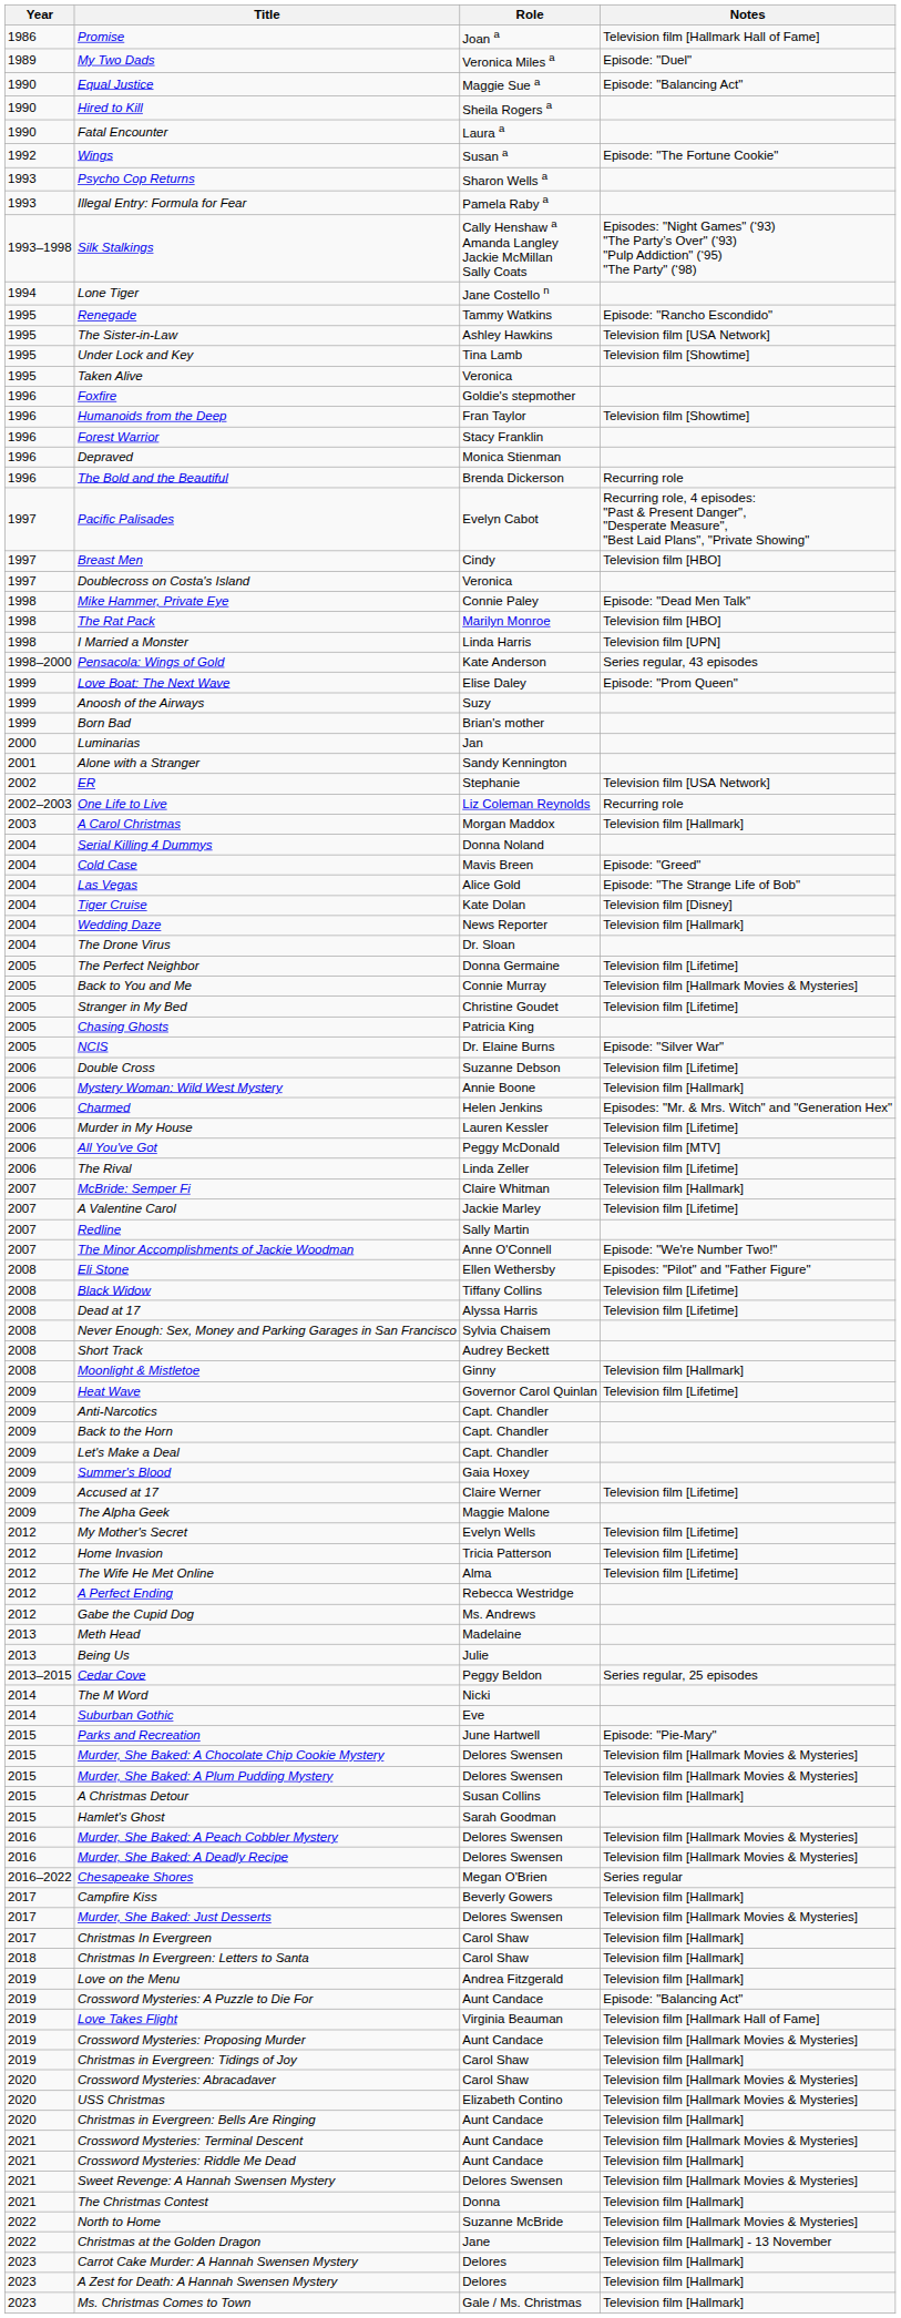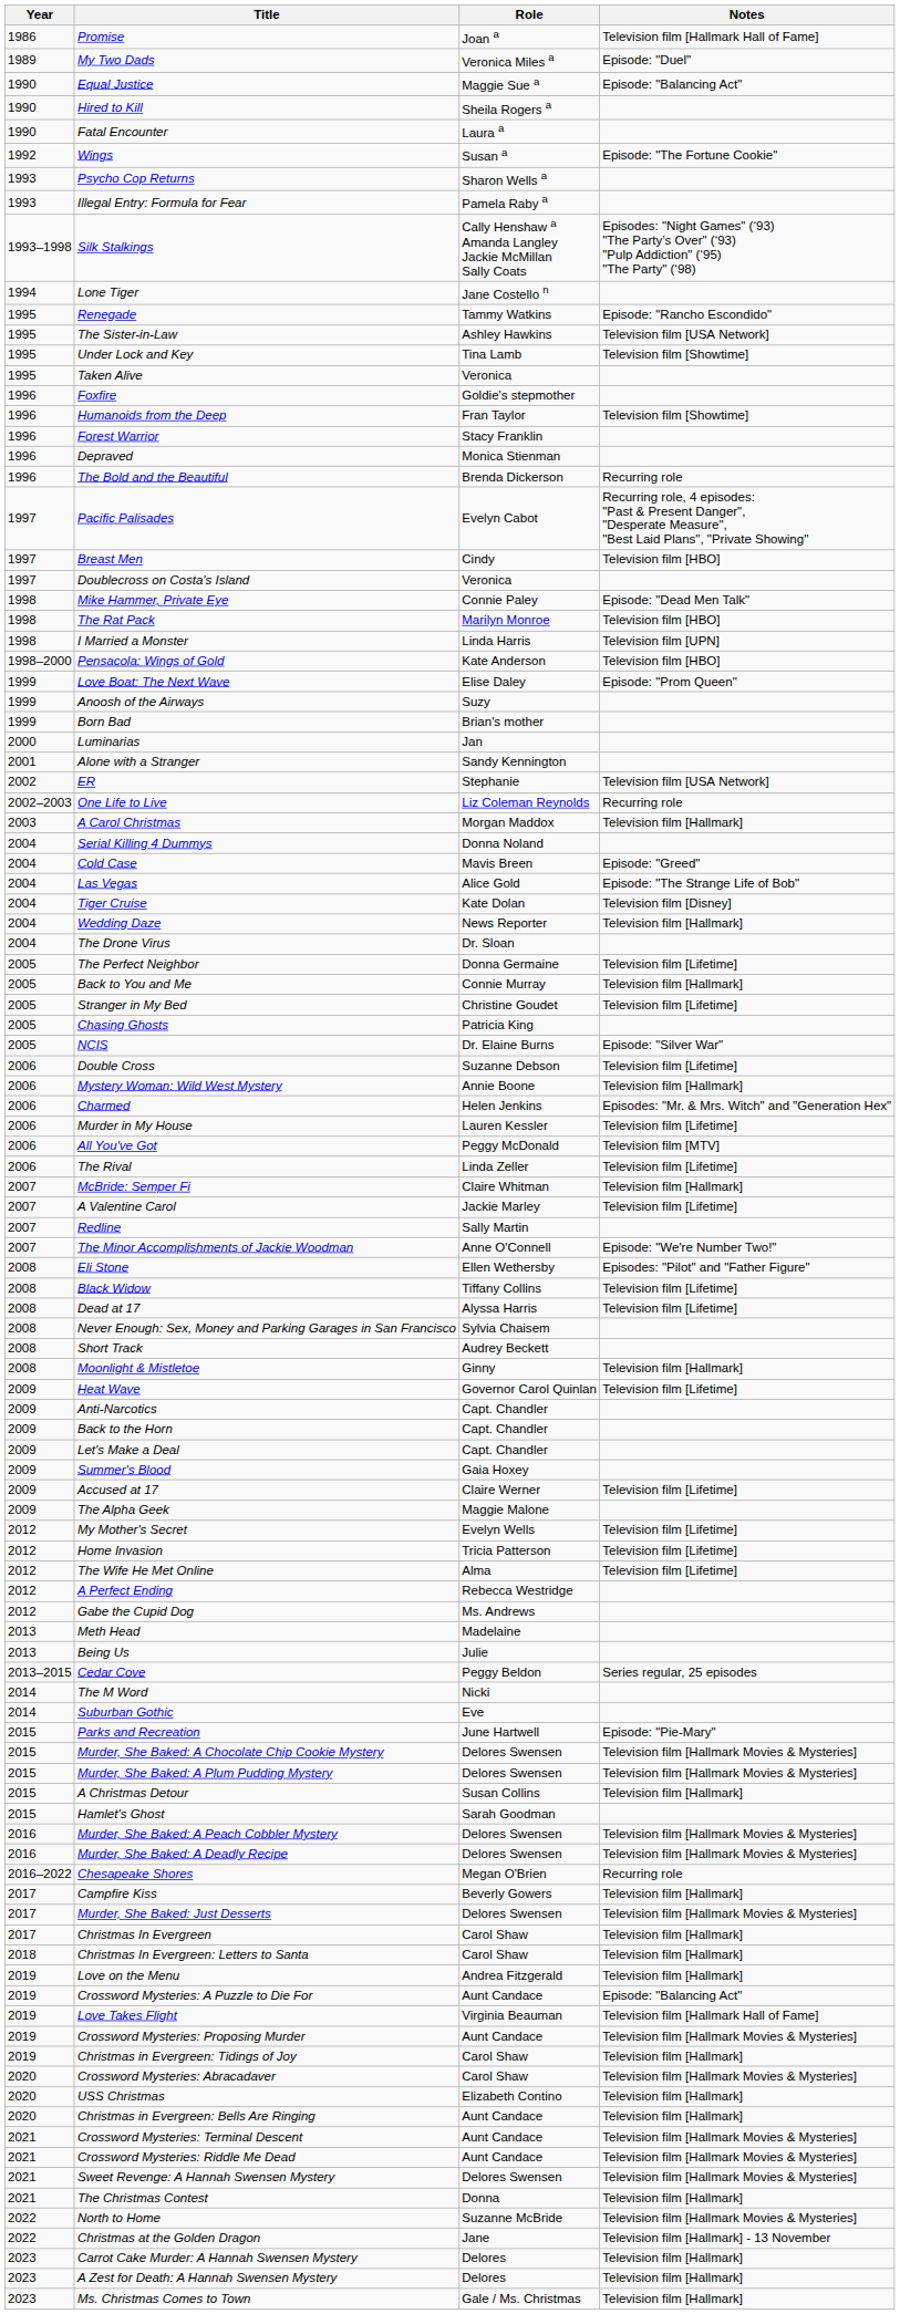 <table class="wikitable sortable mw-collapsible">
 <tr>
 <th>Year</th>
 <th>Title</th>
 <th>Role</th>
 <th class="unsortable">Notes</th>
 </tr>
 <tr>
 <td>1986</td>
 <td><em><a href='#'>Promise</a></em></td>
 <td>Joan <sup>a</sup></td>
 <td>Television film [Hallmark Hall of Fame]</td>
 </tr>
 <tr>
 <td>1989</td>
 <td><em><a href='#'>My Two Dads</a></em></td>
 <td>Veronica Miles <sup>a</sup></td>
 <td>Episode: "Duel"</td>
 </tr>
 <tr>
 <td>1990</td>
 <td><em><a href='#'>Equal Justice</a></em></td>
 <td>Maggie Sue  <sup>a</sup></td>
 <td>Episode: "Balancing Act"</td>
 </tr>
 <tr>
 <td>1990</td>
 <td><em><a href='#'>Hired to Kill</a></em></td>
 <td>Sheila Rogers  <sup>a</sup></td>
 <td></td>
 </tr>
 <tr>
 <td>1990</td>
 <td><em>Fatal Encounter</em></td>
 <td>Laura  <sup>a</sup></td>
 <td></td>
 </tr>
 <tr>
 <td>1992</td>
 <td><em><a href='#'>Wings</a></em></td>
 <td>Susan  <sup>a</sup></td>
 <td>Episode: "The Fortune Cookie"</td>
 </tr>
 <tr>
 <td>1993</td>
 <td><em><a href='#'>Psycho Cop Returns</a></em></td>
 <td>Sharon Wells  <sup>a</sup></td>
 <td></td>
 </tr>
 <tr>
 <td>1993</td>
 <td><em>Illegal Entry: Formula for Fear</em></td>
 <td>Pamela Raby  <sup>a</sup></td>
 <td></td>
 </tr>
 <tr>
 <td>1993–1998</td>
 <td><em><a href='#'>Silk Stalkings</a></em></td>
 <td>Cally Henshaw  <sup>a</sup><br>Amanda Langley<br>Jackie McMillan<br>Sally Coats</td>
 <td>Episodes: "Night Games" (‘93)<br>"The Party’s Over" (‘93)<br>"Pulp Addiction" (‘95)<br>"The Party" (‘98)</td>
 </tr>
 <tr>
 <td>1994</td>
 <td><em>Lone Tiger</em></td>
 <td>Jane Costello  <sup>n</sup></td>
 <td></td>
 </tr>
 <tr>
 <td>1995</td>
 <td><em><a href='#'>Renegade</a></em></td>
 <td>Tammy Watkins</td>
 <td>Episode: "Rancho Escondido"</td>
 </tr>
 <tr>
 <td>1995</td>
 <td><em>The Sister-in-Law</em></td>
 <td>Ashley Hawkins</td>
 <td>Television film [USA Network]</td>
 </tr>
 <tr>
 <td>1995</td>
 <td><em>Under Lock and Key</em></td>
 <td>Tina Lamb</td>
 <td>Television film [Showtime]</td>
 </tr>
 <tr>
 <td>1995</td>
 <td><em>Taken Alive</em></td>
 <td>Veronica</td>
 <td></td>
 </tr>
 <tr>
 <td>1996</td>
 <td><em><a href='#'>Foxfire</a></em></td>
 <td>Goldie's stepmother</td>
 <td></td>
 </tr>
 <tr>
 <td>1996</td>
 <td><em><a href='#'>Humanoids from the Deep</a></em></td>
 <td>Fran Taylor</td>
 <td>Television film [Showtime]</td>
 </tr>
 <tr>
 <td>1996</td>
 <td><em><a href='#'>Forest Warrior</a></em></td>
 <td>Stacy Franklin</td>
 <td></td>
 </tr>
 <tr>
 <td>1996</td>
 <td><em>Depraved</em></td>
 <td>Monica Stienman</td>
 <td></td>
 </tr>
 <tr>
 <td>1996</td>
 <td><em><a href='#'>The Bold and the Beautiful</a> </em></td>
 <td>Brenda Dickerson</td>
 <td>Recurring role</td>
 </tr>
 <tr>
 <td>1997</td>
 <td><em><a href='#'>Pacific Palisades</a></em></td>
 <td>Evelyn Cabot</td>
 <td>Recurring role, 4 episodes:<br>"Past & Present Danger",<br>"Desperate Measure",<br>"Best Laid Plans", "Private Showing"</td>
 </tr>
 <tr>
 <td>1997</td>
 <td><em><a href='#'>Breast Men</a></em></td>
 <td>Cindy</td>
 <td>Television film [HBO]</td>
 </tr>
 <tr>
 <td>1997</td>
 <td><em>Doublecross on Costa's Island</em></td>
 <td>Veronica</td>
 <td></td>
 </tr>
 <tr>
 <td>1998</td>
 <td><em><a href='#'>Mike Hammer, Private Eye</a></em></td>
 <td>Connie Paley</td>
 <td>Episode: "Dead Men Talk"</td>
 </tr>
 <tr>
 <td>1998</td>
 <td><em><a href='#'>The Rat Pack</a></em></td>
 <td><a href='#'>Marilyn Monroe</a></td>
 <td>Television film [HBO]</td>
 </tr>
 <tr>
 <td>1998</td>
 <td><em>I Married a Monster</em></td>
 <td>Linda Harris</td>
 <td>Television film [UPN]</td>
 </tr>
 <tr>
 <td>1998–2000</td>
 <td><em><a href='#'>Pensacola: Wings of Gold</a></em></td>
 <td>Kate Anderson</td>
-<td>Series regular, 43 episodes</td>
+<td>Television film [HBO]</td>
 </tr>
 <tr>
 <td>1999</td>
 <td><em><a href='#'>Love Boat: The Next Wave</a></em></td>
 <td>Elise Daley</td>
 <td>Episode: "Prom Queen"</td>
 </tr>
 <tr>
 <td>1999</td>
 <td><em>Anoosh of the Airways</em></td>
 <td>Suzy</td>
 <td></td>
 </tr>
 <tr>
 <td>1999</td>
 <td><em>Born Bad</em></td>
 <td>Brian's mother</td>
 <td></td>
 </tr>
 <tr>
 <td>2000</td>
 <td><em>Luminarias</em></td>
 <td>Jan</td>
 <td></td>
 </tr>
 <tr>
 <td>2001</td>
 <td><em>Alone with a Stranger</em></td>
 <td>Sandy Kennington</td>
 <td></td>
 </tr>
 <tr>
 <td>2002</td>
 <td><em><a href='#'>ER</a></em></td>
 <td>Stephanie</td>
 <td>Television film [USA Network]</td>
 </tr>
 <tr>
 <td>2002–2003</td>
 <td><em><a href='#'>One Life to Live</a></em></td>
 <td><a href='#'>Liz Coleman Reynolds</a></td>
 <td>Recurring role</td>
 </tr>
 <tr>
 <td>2003</td>
 <td><em><a href='#'>A Carol Christmas</a></em></td>
 <td>Morgan Maddox</td>
 <td>Television film [Hallmark]</td>
 </tr>
 <tr>
 <td>2004</td>
 <td><em><a href='#'>Serial Killing 4 Dummys</a></em></td>
 <td>Donna Noland</td>
 <td></td>
 </tr>
 <tr>
 <td>2004</td>
 <td><em><a href='#'>Cold Case</a> </em></td>
 <td>Mavis Breen</td>
 <td>Episode: "Greed"</td>
 </tr>
 <tr>
 <td>2004</td>
 <td><em><a href='#'>Las Vegas</a></em></td>
 <td>Alice Gold</td>
 <td>Episode: "The Strange Life of Bob"</td>
 </tr>
 <tr>
 <td>2004</td>
 <td><em><a href='#'>Tiger Cruise</a></em></td>
 <td>Kate Dolan</td>
 <td>Television film [Disney]</td>
 </tr>
 <tr>
 <td>2004</td>
 <td><em><a href='#'>Wedding Daze</a></em></td>
 <td>News Reporter</td>
 <td>Television film [Hallmark]</td>
 </tr>
 <tr>
 <td>2004</td>
 <td><em>The Drone Virus</em></td>
 <td>Dr. Sloan</td>
 <td></td>
 </tr>
 <tr>
 <td>2005</td>
 <td><em>The Perfect Neighbor</em></td>
 <td>Donna Germaine</td>
 <td>Television film [Lifetime]</td>
 </tr>
 <tr>
 <td>2005</td>
 <td><em>Back to You and Me</em></td>
 <td>Connie Murray</td>
-<td>Television film [Hallmark Movies & Mysteries]</td>
+<td>Television film [Hallmark]</td>
 </tr>
 <tr>
 <td>2005</td>
 <td><em>Stranger in My Bed </em></td>
 <td>Christine Goudet</td>
 <td>Television film [Lifetime]</td>
 </tr>
 <tr>
 <td>2005</td>
 <td><em><a href='#'>Chasing Ghosts</a></em></td>
 <td>Patricia King</td>
 <td></td>
 </tr>
 <tr>
 <td>2005</td>
 <td><em><a href='#'>NCIS</a></em></td>
 <td>Dr. Elaine Burns</td>
 <td>Episode: "Silver War"</td>
 </tr>
 <tr>
 <td>2006</td>
 <td><em>Double Cross</em></td>
 <td>Suzanne Debson</td>
 <td>Television film [Lifetime]</td>
 </tr>
 <tr>
 <td>2006</td>
 <td><em><a href='#'>Mystery Woman: Wild West Mystery</a></em></td>
 <td>Annie Boone</td>
 <td>Television film [Hallmark]</td>
 </tr>
 <tr>
 <td>2006</td>
 <td><em><a href='#'>Charmed</a></em></td>
 <td>Helen Jenkins</td>
 <td>Episodes: "Mr. & Mrs. Witch" and "Generation Hex"</td>
 </tr>
 <tr>
 <td>2006</td>
 <td><em>Murder in My House </em></td>
 <td>Lauren Kessler</td>
 <td>Television film [Lifetime]</td>
 </tr>
 <tr>
 <td>2006</td>
 <td><em><a href='#'>All You've Got</a></em></td>
 <td>Peggy McDonald</td>
 <td>Television film [MTV]</td>
 </tr>
 <tr>
 <td>2006</td>
 <td><em>The Rival</em></td>
 <td>Linda Zeller</td>
 <td>Television film [Lifetime]</td>
 </tr>
 <tr>
 <td>2007</td>
 <td><em><a href='#'>McBride: Semper Fi</a></em></td>
 <td>Claire Whitman</td>
 <td>Television film [Hallmark]</td>
 </tr>
 <tr>
 <td>2007</td>
 <td><em>A Valentine Carol</em></td>
 <td>Jackie Marley</td>
 <td>Television film [Lifetime]</td>
 </tr>
 <tr>
 <td>2007</td>
 <td><em><a href='#'>Redline</a></em></td>
 <td>Sally Martin</td>
 <td></td>
 </tr>
 <tr>
 <td>2007</td>
 <td><em><a href='#'>The Minor Accomplishments of Jackie Woodman</a></em></td>
 <td>Anne O'Connell</td>
 <td>Episode: "We're Number Two!"</td>
 </tr>
 <tr>
 <td>2008</td>
 <td><em><a href='#'>Eli Stone</a></em></td>
 <td>Ellen Wethersby</td>
 <td>Episodes: "Pilot" and "Father Figure"</td>
 </tr>
 <tr>
 <td>2008</td>
 <td><em><a href='#'>Black Widow</a></em></td>
 <td>Tiffany Collins</td>
 <td>Television film [Lifetime]</td>
 </tr>
 <tr>
 <td>2008</td>
 <td><em>Dead at 17</em></td>
 <td>Alyssa Harris</td>
 <td>Television film [Lifetime]</td>
 </tr>
 <tr>
 <td>2008</td>
 <td><em>Never Enough: Sex, Money and Parking Garages in San Francisco</em></td>
 <td>Sylvia Chaisem</td>
 <td></td>
 </tr>
 <tr>
 <td>2008</td>
 <td><em>Short Track</em></td>
 <td>Audrey Beckett</td>
 <td></td>
 </tr>
 <tr>
 <td>2008</td>
 <td><em><a href='#'>Moonlight & Mistletoe</a></em></td>
 <td>Ginny</td>
 <td>Television film [Hallmark]</td>
 </tr>
 <tr>
 <td>2009</td>
 <td><em><a href='#'>Heat Wave</a></em></td>
 <td>Governor Carol Quinlan</td>
 <td>Television film [Lifetime]</td>
 </tr>
 <tr>
 <td>2009</td>
 <td><em>Anti-Narcotics</em></td>
 <td>Capt. Chandler</td>
 <td></td>
 </tr>
 <tr>
 <td>2009</td>
 <td><em>Back to the Horn</em></td>
 <td>Capt. Chandler</td>
 <td></td>
 </tr>
 <tr>
 <td>2009</td>
 <td><em>Let's Make a Deal</em></td>
 <td>Capt. Chandler</td>
 <td></td>
 </tr>
 <tr>
 <td>2009</td>
 <td><em><a href='#'>Summer's Blood</a></em></td>
 <td>Gaia Hoxey</td>
 <td></td>
 </tr>
 <tr>
 <td>2009</td>
 <td><em>Accused at 17</em></td>
 <td>Claire Werner</td>
 <td>Television film [Lifetime]</td>
 </tr>
 <tr>
 <td>2009</td>
 <td><em>The Alpha Geek</em></td>
 <td>Maggie Malone</td>
 <td></td>
 </tr>
 <tr>
 <td>2012</td>
 <td><em>My Mother's Secret</em></td>
 <td>Evelyn Wells</td>
 <td>Television film [Lifetime]</td>
 </tr>
 <tr>
 <td>2012</td>
 <td><em>Home Invasion</em></td>
 <td>Tricia Patterson</td>
 <td>Television film [Lifetime]</td>
 </tr>
 <tr>
 <td>2012</td>
 <td><em>The Wife He Met Online</em></td>
 <td>Alma</td>
 <td>Television film [Lifetime]</td>
 </tr>
 <tr>
 <td>2012</td>
 <td><em><a href='#'>A Perfect Ending</a></em></td>
 <td>Rebecca Westridge</td>
 <td></td>
 </tr>
 <tr>
 <td>2012</td>
 <td><em>Gabe the Cupid Dog</em></td>
 <td>Ms. Andrews</td>
 <td></td>
 </tr>
 <tr>
 <td>2013</td>
 <td><em>Meth Head</em></td>
 <td>Madelaine</td>
 <td></td>
 </tr>
 <tr>
 <td>2013</td>
 <td><em>Being Us</em></td>
 <td>Julie</td>
 <td></td>
 </tr>
 <tr>
 <td>2013–2015</td>
 <td><em><a href='#'>Cedar Cove</a></em></td>
 <td>Peggy Beldon</td>
 <td>Series regular, 25 episodes</td>
 </tr>
 <tr>
 <td>2014</td>
 <td><em>The M Word</em></td>
 <td>Nicki</td>
 <td></td>
 </tr>
 <tr>
 <td>2014</td>
 <td><em><a href='#'>Suburban Gothic</a></em></td>
 <td>Eve</td>
 <td></td>
 </tr>
 <tr>
 <td>2015</td>
 <td><em><a href='#'>Parks and Recreation</a></em></td>
 <td>June Hartwell</td>
 <td>Episode: "Pie-Mary"</td>
 </tr>
 <tr>
 <td>2015</td>
 <td><em><a href='#'>Murder, She Baked: A Chocolate Chip Cookie Mystery</a></em></td>
 <td>Delores Swensen</td>
 <td>Television film [Hallmark Movies & Mysteries]</td>
 </tr>
 <tr>
 <td>2015</td>
 <td><em><a href='#'>Murder, She Baked: A Plum Pudding Mystery</a></em></td>
 <td>Delores Swensen</td>
 <td>Television film [Hallmark Movies & Mysteries]</td>
 </tr>
 <tr>
 <td>2015</td>
 <td><em>A Christmas Detour</em></td>
 <td>Susan Collins</td>
 <td>Television film [Hallmark]</td>
 </tr>
 <tr>
 <td>2015</td>
 <td><em>Hamlet's Ghost</em></td>
 <td>Sarah Goodman</td>
 <td></td>
 </tr>
 <tr>
 <td>2016</td>
 <td><em><a href='#'>Murder, She Baked: A Peach Cobbler Mystery</a></em></td>
 <td>Delores Swensen</td>
 <td>Television film [Hallmark Movies & Mysteries]</td>
 </tr>
 <tr>
 <td>2016</td>
 <td><em><a href='#'>Murder, She Baked: A Deadly Recipe</a></em></td>
 <td>Delores Swensen</td>
 <td>Television film [Hallmark Movies & Mysteries]</td>
 </tr>
 <tr>
 <td>2016–2022</td>
 <td><em><a href='#'>Chesapeake Shores</a></em></td>
 <td>Megan O'Brien</td>
-<td>Series regular</td>
+<td>Recurring role</td>
 </tr>
 <tr>
 <td>2017</td>
 <td><em>Campfire Kiss</em></td>
 <td>Beverly Gowers</td>
 <td>Television film [Hallmark]</td>
 </tr>
 <tr>
 <td>2017</td>
 <td><em><a href='#'>Murder, She Baked: Just Desserts</a></em></td>
 <td>Delores Swensen</td>
 <td>Television film [Hallmark Movies & Mysteries]</td>
 </tr>
 <tr>
 <td>2017</td>
 <td><em>Christmas In Evergreen</em></td>
 <td>Carol Shaw</td>
 <td>Television film [Hallmark]</td>
 </tr>
 <tr>
 <td>2018</td>
 <td><em>Christmas In Evergreen: Letters to Santa</em></td>
 <td>Carol Shaw</td>
 <td>Television film [Hallmark]</td>
 </tr>
 <tr>
 <td>2019</td>
 <td><em>Love on the Menu</em></td>
 <td>Andrea Fitzgerald</td>
 <td>Television film [Hallmark]</td>
 </tr>
 <tr>
 <td>2019</td>
 <td><em>Crossword Mysteries: A Puzzle to Die For</em></td>
 <td>Aunt Candace</td>
 <td>Episode: "Balancing Act"</td>
 </tr>
 <tr>
 <td>2019</td>
 <td><em><a href='#'>Love Takes Flight</a></em></td>
 <td>Virginia Beauman</td>
 <td>Television film [Hallmark Hall of Fame]</td>
 </tr>
 <tr>
 <td>2019</td>
 <td><em>Crossword Mysteries: Proposing Murder</em></td>
 <td>Aunt Candace</td>
 <td>Television film [Hallmark Movies & Mysteries]</td>
 </tr>
 <tr>
 <td>2019</td>
 <td><em>Christmas in Evergreen: Tidings of Joy</em></td>
 <td>Carol Shaw</td>
 <td>Television film [Hallmark]</td>
 </tr>
 <tr>
 <td>2020</td>
 <td><em>Crossword Mysteries: Abracadaver</em></td>
 <td>Carol Shaw</td>
 <td>Television film [Hallmark Movies & Mysteries]</td>
 </tr>
 <tr>
 <td>2020</td>
 <td><em>USS Christmas</em></td>
 <td>Elizabeth Contino</td>
-<td>Television film [Hallmark Movies & Mysteries]</td>
+<td>Television film [Hallmark]</td>
 </tr>
 <tr>
 <td>2020</td>
 <td><em>Christmas in Evergreen: Bells Are Ringing</em></td>
 <td>Aunt Candace</td>
 <td>Television film [Hallmark]</td>
 </tr>
 <tr>
 <td>2021</td>
 <td><em>Crossword Mysteries: Terminal Descent</em></td>
 <td>Aunt Candace</td>
 <td>Television film [Hallmark Movies & Mysteries]</td>
 </tr>
 <tr>
 <td>2021</td>
 <td><em>Crossword Mysteries: Riddle Me Dead</em></td>
 <td>Aunt Candace</td>
-<td>Television film [Hallmark]</td>
+<td>Television film [Hallmark Movies & Mysteries]</td>
 </tr>
 <tr>
 <td>2021</td>
 <td><em>Sweet Revenge: A Hannah Swensen Mystery</em></td>
 <td>Delores Swensen</td>
 <td>Television film [Hallmark Movies & Mysteries]</td>
 </tr>
 <tr>
 <td>2021</td>
 <td><em>The Christmas Contest</em></td>
 <td>Donna</td>
 <td>Television film [Hallmark]</td>
 </tr>
 <tr>
 <td>2022</td>
 <td><em>North to Home</em></td>
 <td>Suzanne McBride</td>
 <td>Television film [Hallmark Movies & Mysteries]</td>
 </tr>
 <tr>
 <td>2022</td>
 <td><em>Christmas at the Golden Dragon</em></td>
 <td>Jane</td>
 <td>Television film [Hallmark] - 13 November</td>
 </tr>
 <tr>
 <td>2023</td>
 <td><em>Carrot Cake Murder: A Hannah Swensen Mystery</em></td>
 <td>Delores</td>
 <td>Television film [Hallmark]</td>
 </tr>
 <tr>
 <td>2023</td>
 <td><em>A Zest for Death: A Hannah Swensen Mystery</em></td>
 <td>Delores</td>
 <td>Television film [Hallmark]</td>
 </tr>
 <tr>
 <td>2023</td>
 <td><em>Ms. Christmas Comes to Town</em></td>
 <td>Gale / Ms. Christmas</td>
 <td>Television film [Hallmark]</td>
 </tr>
 </table>
